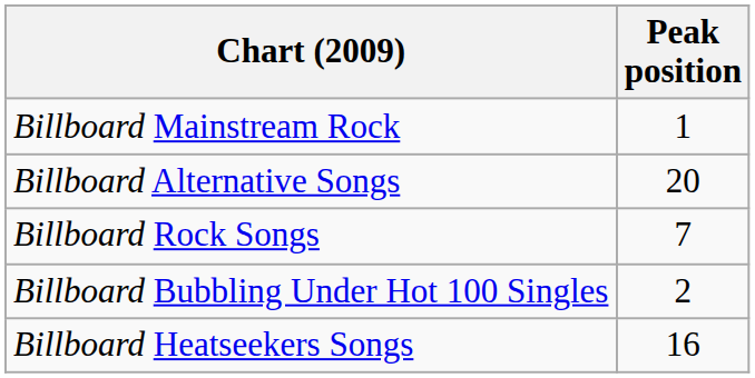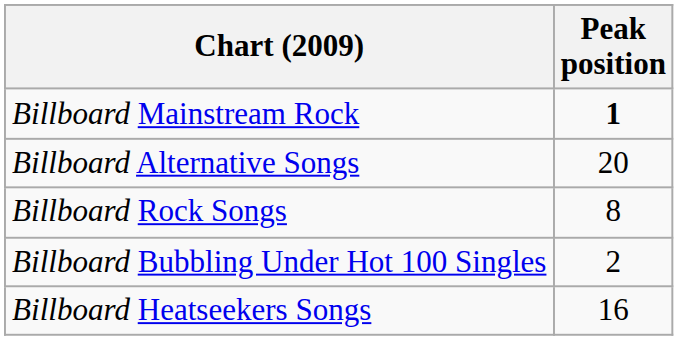 <table class="wikitable sortable">
 <tr>
 <th>Chart (2009)</th>
 <th>Peak<br>position</th>
 </tr>
 <tr>
 <td><em>Billboard</em> <a href='#'>Mainstream Rock</a></td>
-<td align="center">1</td>
+<td align="center"><strong>1</strong></td>
 </tr>
 <tr>
 <td><em>Billboard</em> <a href='#'>Alternative Songs</a></td>
 <td align="center">20</td>
 </tr>
 <tr>
 <td><em>Billboard</em> <a href='#'>Rock Songs</a></td>
-<td align="center">7</td>
+<td align="center">8</td>
 </tr>
 <tr>
 <td><em>Billboard</em> <a href='#'>Bubbling Under Hot 100 Singles</a></td>
 <td align="center">2</td>
 </tr>
 <tr>
 <td><em>Billboard</em> <a href='#'>Heatseekers Songs</a></td>
 <td align="center">16</td>
 </tr>
 </table>
